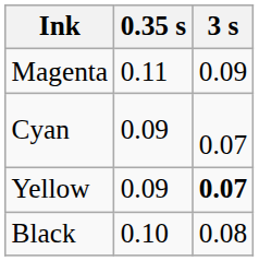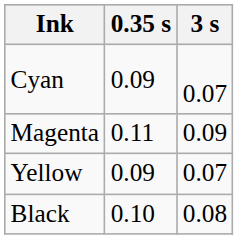 <table class="wikitable" border="1">
 <tr>
 <th>Ink</th>
 <th>0.35 s</th>
 <th>3 s</th>
 </tr>
 <tr>
+<td>Cyan</td>
+<td>0.09</td>
+<td><br>0.07</td>
+</tr>
+<tr>
 <td>Magenta</td>
 <td>0.11</td>
 <td>0.09</td>
 </tr>
 <tr>
-<td>Cyan</td>
-<td>0.09</td>
-<td><br>0.07</td>
-</tr>
-<tr>
 <td>Yellow</td>
 <td>0.09</td>
-<td><strong>0.07</strong></td>
+<td>0.07</td>
 </tr>
 <tr>
 <td>Black</td>
 <td>0.10</td>
 <td>0.08</td>
 </tr>
 </table>
